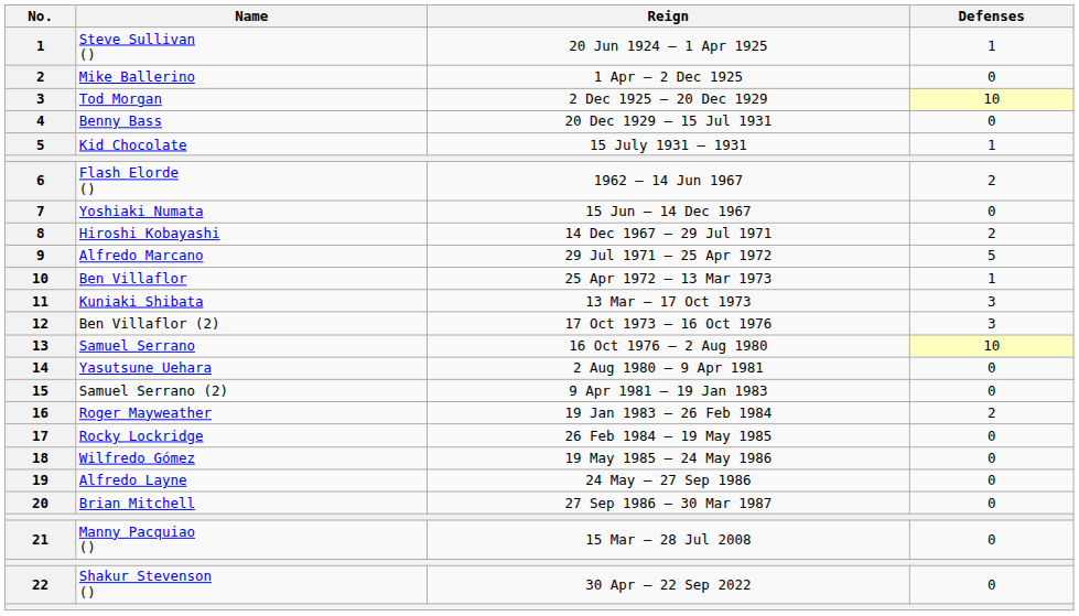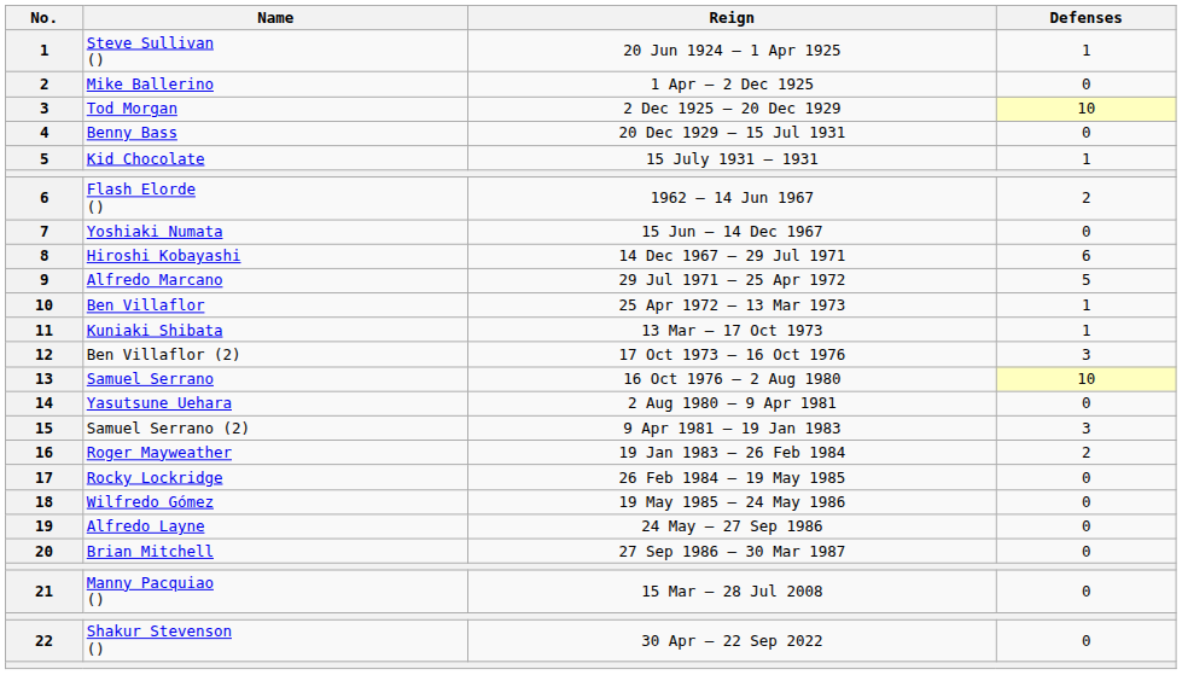 <table class="wikitable sortable" style="width:80%;">
 <tr>
 <th>No.</th>
 <th>Name</th>
 <th>Reign</th>
 <th>Defenses</th>
 </tr>
 <tr align=center>
 <th>1</th>
 <td align=left><a href='#'>Steve Sullivan</a><br>()</td>
 <td>20 Jun 1924 – 1 Apr 1925</td>
 <td>1</td>
 </tr>
 <tr align=center>
 <th>2</th>
 <td align=left><a href='#'>Mike Ballerino</a></td>
 <td>1 Apr – 2 Dec 1925</td>
 <td>0</td>
 </tr>
 <tr align=center>
 <th>3</th>
 <td align=left><a href='#'>Tod Morgan</a></td>
 <td>2 Dec 1925 – 20 Dec 1929</td>
 <td style="background:#ffffbf;">10</td>
 </tr>
 <tr align=center>
 <th>4</th>
 <td align=left><a href='#'>Benny Bass</a></td>
 <td>20 Dec 1929 – 15 Jul 1931</td>
 <td>0</td>
 </tr>
 <tr align=center>
 <th>5</th>
 <td align=left><a href='#'>Kid Chocolate</a></td>
 <td>15 July 1931 – 1931</td>
 <td>1</td>
 </tr>
 <tr align=center>
 <th colspan=4></th>
 </tr>
 <tr align=center>
 <th>6</th>
 <td align=left><a href='#'>Flash Elorde</a><br>()</td>
 <td>1962 – 14 Jun 1967</td>
 <td>2</td>
 </tr>
 <tr align=center>
 <th>7</th>
 <td align=left><a href='#'>Yoshiaki Numata</a></td>
 <td>15 Jun – 14 Dec 1967</td>
 <td>0</td>
 </tr>
 <tr align=center>
 <th>8</th>
 <td align=left><a href='#'>Hiroshi Kobayashi</a></td>
 <td>14 Dec 1967 – 29 Jul 1971</td>
-<td>2</td>
+<td>6</td>
 </tr>
 <tr align=center>
 <th>9</th>
 <td align=left><a href='#'>Alfredo Marcano</a></td>
 <td>29 Jul 1971 – 25 Apr 1972</td>
 <td>5</td>
 </tr>
 <tr align=center>
 <th>10</th>
 <td align=left><a href='#'>Ben Villaflor</a></td>
 <td>25 Apr 1972 – 13 Mar 1973</td>
 <td>1</td>
 </tr>
 <tr align=center>
 <th>11</th>
 <td align=left><a href='#'>Kuniaki Shibata</a></td>
 <td>13 Mar – 17 Oct 1973</td>
-<td>3</td>
+<td>1</td>
 </tr>
 <tr align=center>
 <th>12</th>
 <td align=left>Ben Villaflor (2)</td>
 <td>17 Oct 1973 – 16 Oct 1976</td>
 <td>3</td>
 </tr>
 <tr align=center>
 <th>13</th>
 <td align=left><a href='#'>Samuel Serrano</a></td>
 <td>16 Oct 1976 – 2 Aug 1980</td>
 <td style="background:#ffffbf;">10</td>
 </tr>
 <tr align=center>
 <th>14</th>
 <td align=left><a href='#'>Yasutsune Uehara</a></td>
 <td>2 Aug 1980 – 9 Apr 1981</td>
 <td>0</td>
 </tr>
 <tr align=center>
 <th>15</th>
 <td align=left>Samuel Serrano (2)</td>
 <td>9 Apr 1981 – 19 Jan 1983</td>
-<td>0</td>
+<td>3</td>
 </tr>
 <tr align=center>
 <th>16</th>
 <td align=left><a href='#'>Roger Mayweather</a></td>
 <td>19 Jan 1983 – 26 Feb 1984</td>
 <td>2</td>
 </tr>
 <tr align=center>
 <th>17</th>
 <td align=left><a href='#'>Rocky Lockridge</a></td>
 <td>26 Feb 1984 – 19 May 1985</td>
 <td>0</td>
 </tr>
 <tr align=center>
 <th>18</th>
 <td align=left><a href='#'>Wilfredo Gómez</a></td>
 <td>19 May 1985 – 24 May 1986</td>
 <td>0</td>
 </tr>
 <tr align=center>
 <th>19</th>
 <td align=left><a href='#'>Alfredo Layne</a></td>
 <td>24 May – 27 Sep 1986</td>
 <td>0</td>
 </tr>
 <tr align=center>
 <th>20</th>
 <td align=left><a href='#'>Brian Mitchell</a></td>
 <td>27 Sep 1986 – 30 Mar 1987</td>
 <td>0</td>
 </tr>
 <tr align=center>
 <th colspan=4></th>
 </tr>
 <tr align=center>
 <th>21</th>
 <td align=left><a href='#'>Manny Pacquiao</a><br>()</td>
 <td>15 Mar – 28 Jul 2008</td>
 <td>0</td>
 </tr>
 <tr align=center>
 <th colspan=4></th>
 </tr>
 <tr align=center>
 <th>22</th>
 <td align=left><a href='#'>Shakur Stevenson</a><br>()</td>
 <td>30 Apr – 22 Sep 2022</td>
 <td>0</td>
 </tr>
 <tr align=center>
 <th colspan="4"></th>
 </tr>
 </table>
